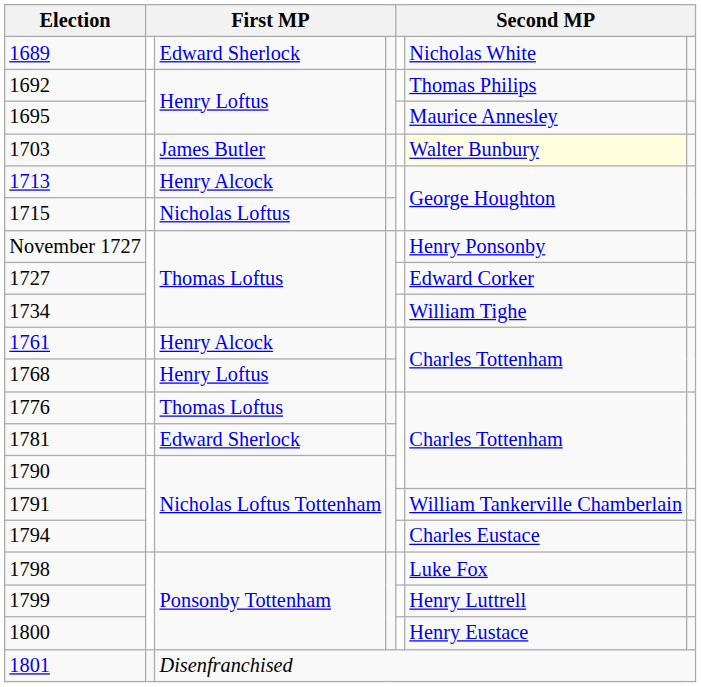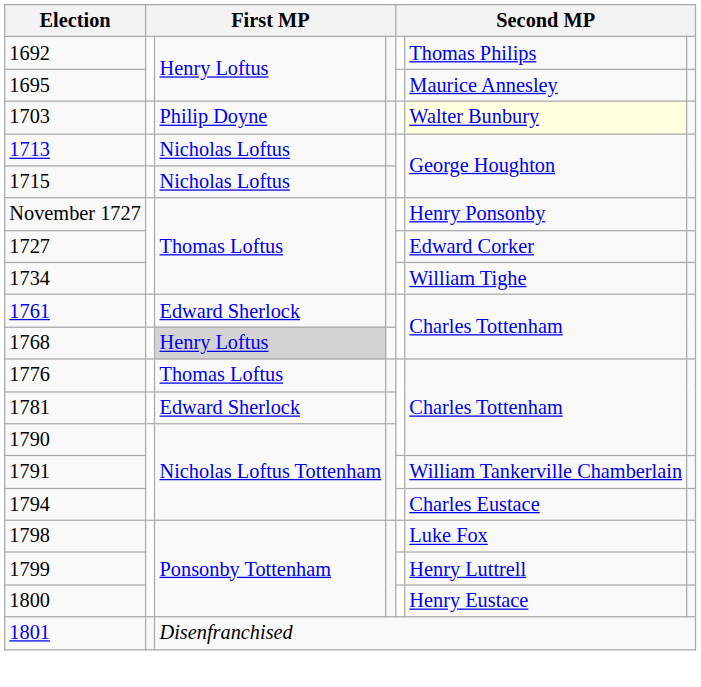 <table class="wikitable">
 <tr>
 <th>Election</th>
 <th colspan=3>First MP</th>
 <th colspan=3>Second MP</th>
-</tr>
-<tr>
-<td><a href='#'>1689</a></td>
-<td style="background-color: white"></td>
-<td><a href='#'>Edward Sherlock</a></td>
-<td></td>
-<td style="background-color: white"></td>
-<td><a href='#'>Nicholas White</a></td>
-<td></td>
 </tr>
 <tr>
 <td>1692</td>
 <td rowspan="2" style="background-color: white"></td>
 <td rowspan="2"><a href='#'>Henry Loftus</a></td>
 <td rowspan="2"></td>
 <td style="background-color: white"></td>
 <td><a href='#'>Thomas Philips</a></td>
 <td></td>
 </tr>
 <tr>
 <td>1695</td>
 <td style="background-color: white"></td>
 <td><a href='#'>Maurice Annesley</a></td>
 <td></td>
 </tr>
 <tr>
 <td>1703</td>
 <td style="background-color: white"></td>
-<td><a href='#'>James Butler</a></td>
+<td><a href='#'>Philip Doyne</a></td>
 <td></td>
 <td style="background-color: white"></td>
 <td style="background: lightyellow;"><a href='#'>Walter Bunbury</a></td>
 <td></td>
 </tr>
 <tr>
 <td><a href='#'>1713</a></td>
 <td style="background-color: white"></td>
-<td><a href='#'>Henry Alcock</a></td>
+<td><a href='#'>Nicholas Loftus</a></td>
 <td></td>
 <td rowspan="2" style="background-color: white"></td>
 <td rowspan="2"><a href='#'>George Houghton</a></td>
 <td rowspan="2"></td>
 </tr>
 <tr>
 <td>1715</td>
 <td style="background-color: white"></td>
 <td><a href='#'>Nicholas Loftus</a></td>
 <td></td>
 </tr>
 <tr>
 <td>November 1727</td>
 <td rowspan="3" style="background-color: white"></td>
 <td rowspan="3"><a href='#'>Thomas Loftus</a></td>
 <td rowspan="3"></td>
 <td style="background-color: white"></td>
 <td><a href='#'>Henry Ponsonby</a></td>
 <td></td>
 </tr>
 <tr>
 <td>1727</td>
 <td style="background-color: white"></td>
 <td><a href='#'>Edward Corker</a></td>
 <td></td>
 </tr>
 <tr>
 <td>1734</td>
 <td style="background-color: white"></td>
 <td><a href='#'>William Tighe</a></td>
 <td></td>
 </tr>
 <tr>
 <td><a href='#'>1761</a></td>
 <td style="background-color: white"></td>
-<td><a href='#'>Henry Alcock</a></td>
+<td><a href='#'>Edward Sherlock</a></td>
 <td></td>
 <td rowspan="2" style="background-color: white"></td>
 <td rowspan="2"><a href='#'>Charles Tottenham</a></td>
 <td rowspan="2"></td>
 </tr>
 <tr>
 <td>1768</td>
 <td style="background-color: white"></td>
-<td><a href='#'>Henry Loftus</a></td>
+<td style="background: lightgrey;"><a href='#'>Henry Loftus</a></td>
 <td></td>
 </tr>
 <tr>
 <td>1776</td>
 <td style="background-color: white"></td>
 <td><a href='#'>Thomas Loftus</a></td>
 <td></td>
 <td rowspan="3" style="background-color: white"></td>
 <td rowspan="3"><a href='#'>Charles Tottenham</a></td>
 <td rowspan="3"></td>
 </tr>
 <tr>
 <td>1781</td>
 <td style="background-color: white"></td>
 <td><a href='#'>Edward Sherlock</a></td>
 <td></td>
 </tr>
 <tr>
 <td>1790</td>
 <td rowspan="3" style="background-color: white"></td>
 <td rowspan="3"><a href='#'>Nicholas Loftus Tottenham</a></td>
 <td rowspan="3"></td>
 </tr>
 <tr>
 <td>1791</td>
 <td style="background-color: white"></td>
 <td><a href='#'>William Tankerville Chamberlain</a></td>
 <td></td>
 </tr>
 <tr>
 <td>1794</td>
 <td style="background-color: white"></td>
 <td><a href='#'>Charles Eustace</a></td>
 <td></td>
 </tr>
 <tr>
 <td>1798</td>
 <td rowspan="3" style="background-color: white"></td>
 <td rowspan="3"><a href='#'>Ponsonby Tottenham</a></td>
 <td rowspan="3"></td>
 <td style="background-color: white"></td>
 <td><a href='#'>Luke Fox</a></td>
 <td></td>
 </tr>
 <tr>
 <td>1799</td>
 <td style="background-color: white"></td>
 <td><a href='#'>Henry Luttrell</a></td>
 <td></td>
 </tr>
 <tr>
 <td>1800</td>
 <td style="background-color: white"></td>
 <td><a href='#'>Henry Eustace</a></td>
 <td></td>
 </tr>
 <tr>
 <td><a href='#'>1801</a></td>
 <td></td>
 <td colspan="5"><em>Disenfranchised</em></td>
 </tr>
 </table>
